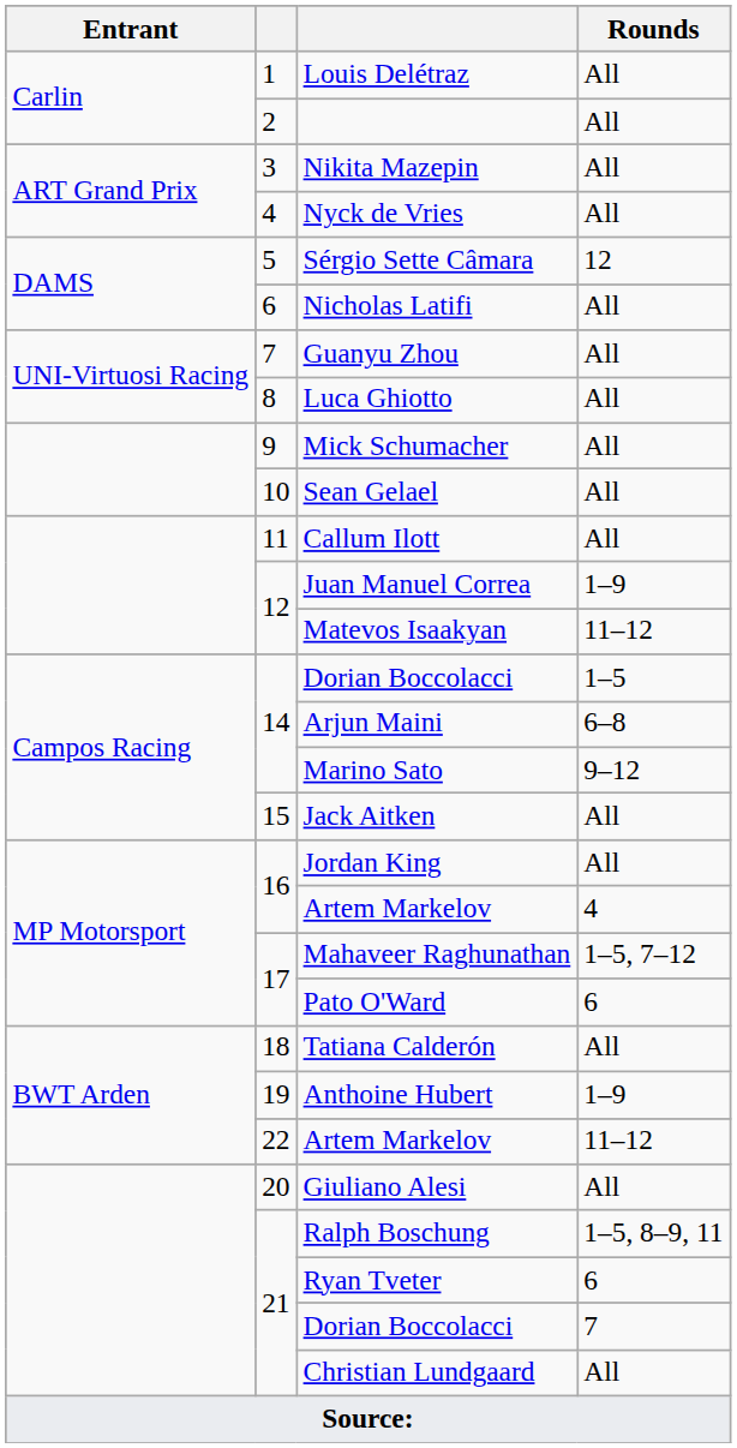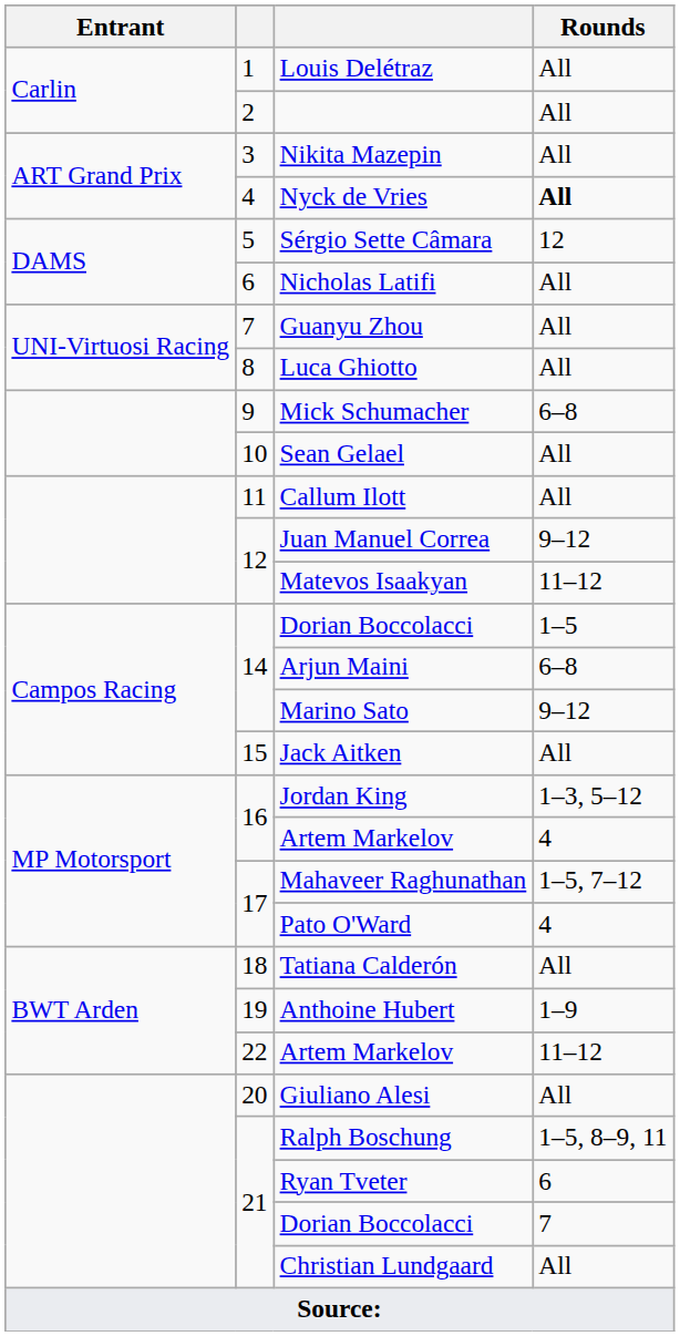 <table class="wikitable" style="font-size: 85%">
 <tr>
 <th>Entrant</th>
 <th></th>
 <th></th>
 <th>Rounds</th>
 </tr>
 <tr>
 <td rowspan=2> <a href='#'>Carlin</a></td>
 <td id=1>1</td>
 <td> <a href='#'>Louis Delétraz</a></td>
 <td>All</td>
 </tr>
 <tr>
 <td id=2>2</td>
 <td></td>
 <td>All</td>
 </tr>
 <tr>
 <td rowspan=2> <a href='#'>ART Grand Prix</a></td>
 <td id=3>3</td>
 <td> <a href='#'>Nikita Mazepin</a></td>
 <td>All</td>
 </tr>
 <tr>
 <td id=4>4</td>
 <td> <a href='#'>Nyck de Vries</a></td>
-<td>All</td>
+<td><strong>All</strong></td>
 </tr>
 <tr>
 <td rowspan=2> <a href='#'>DAMS</a></td>
 <td id=5>5</td>
 <td> <a href='#'>Sérgio Sette Câmara</a></td>
 <td>12</td>
 </tr>
 <tr>
 <td id=6>6</td>
 <td> <a href='#'>Nicholas Latifi</a></td>
 <td>All</td>
 </tr>
 <tr>
 <td rowspan=2> <a href='#'>UNI-Virtuosi Racing</a></td>
 <td id=7>7</td>
 <td> <a href='#'>Guanyu Zhou</a></td>
 <td>All</td>
 </tr>
 <tr>
 <td id=8>8</td>
 <td> <a href='#'>Luca Ghiotto</a></td>
 <td>All</td>
 </tr>
 <tr>
 <td rowspan=2></td>
 <td id=9>9</td>
 <td> <a href='#'>Mick Schumacher</a></td>
-<td>All</td>
+<td>6–8</td>
 </tr>
 <tr>
 <td id=10>10</td>
 <td> <a href='#'>Sean Gelael</a></td>
 <td>All</td>
 </tr>
 <tr>
 <td rowspan=3></td>
 <td id=11>11</td>
 <td> <a href='#'>Callum Ilott</a></td>
 <td>All</td>
 </tr>
 <tr>
 <td id=12 rowspan=2>12</td>
 <td> <a href='#'>Juan Manuel Correa</a></td>
-<td>1–9</td>
+<td>9–12</td>
 </tr>
 <tr>
 <td> <a href='#'>Matevos Isaakyan</a></td>
 <td>11–12</td>
 </tr>
 <tr>
 <td rowspan=4> <a href='#'>Campos Racing</a></td>
 <td rowspan=3 id=14>14</td>
 <td> <a href='#'>Dorian Boccolacci</a></td>
 <td>1–5</td>
 </tr>
 <tr>
 <td> <a href='#'>Arjun Maini</a></td>
 <td>6–8</td>
 </tr>
 <tr>
 <td> <a href='#'>Marino Sato</a></td>
 <td>9–12</td>
 </tr>
 <tr>
 <td id=15>15</td>
 <td> <a href='#'>Jack Aitken</a></td>
 <td>All</td>
 </tr>
 <tr>
 <td rowspan=4> <a href='#'>MP Motorsport</a></td>
 <td rowspan=2 id=16>16</td>
 <td> <a href='#'>Jordan King</a></td>
-<td>All</td>
+<td nowrap>1–3, 5–12</td>
 </tr>
 <tr>
 <td> <a href='#'>Artem Markelov</a></td>
 <td>4</td>
 </tr>
 <tr>
 <td rowspan=2 id=17>17</td>
 <td nowrap> <a href='#'>Mahaveer Raghunathan</a></td>
 <td>1–5, 7–12</td>
 </tr>
 <tr>
 <td> <a href='#'>Pato O'Ward</a></td>
-<td>6</td>
+<td>4</td>
 </tr>
 <tr>
 <td rowspan="3"> <a href='#'>BWT Arden</a></td>
 <td id=18>18</td>
 <td> <a href='#'>Tatiana Calderón</a></td>
 <td>All</td>
 </tr>
 <tr>
 <td id=19>19</td>
 <td> <a href='#'>Anthoine Hubert</a></td>
 <td>1–9</td>
 </tr>
 <tr>
 <td id=22>22</td>
 <td> <a href='#'>Artem Markelov</a></td>
 <td>11–12</td>
 </tr>
 <tr>
 <td rowspan=5></td>
 <td id=20>20</td>
 <td> <a href='#'>Giuliano Alesi</a></td>
 <td>All</td>
 </tr>
 <tr>
 <td rowspan=4 id=21>21</td>
 <td> <a href='#'>Ralph Boschung</a></td>
 <td nowrap>1–5, 8–9, 11</td>
 </tr>
 <tr>
 <td> <a href='#'>Ryan Tveter</a></td>
 <td>6</td>
 </tr>
 <tr>
 <td> <a href='#'>Dorian Boccolacci</a></td>
 <td>7</td>
 </tr>
 <tr>
 <td> <a href='#'>Christian Lundgaard</a></td>
 <td>All</td>
 </tr>
 <tr>
 <td style="background-color:#EAECF0; text-align:center" colspan=4><strong>Source:</strong></td>
 </tr>
 </table>
